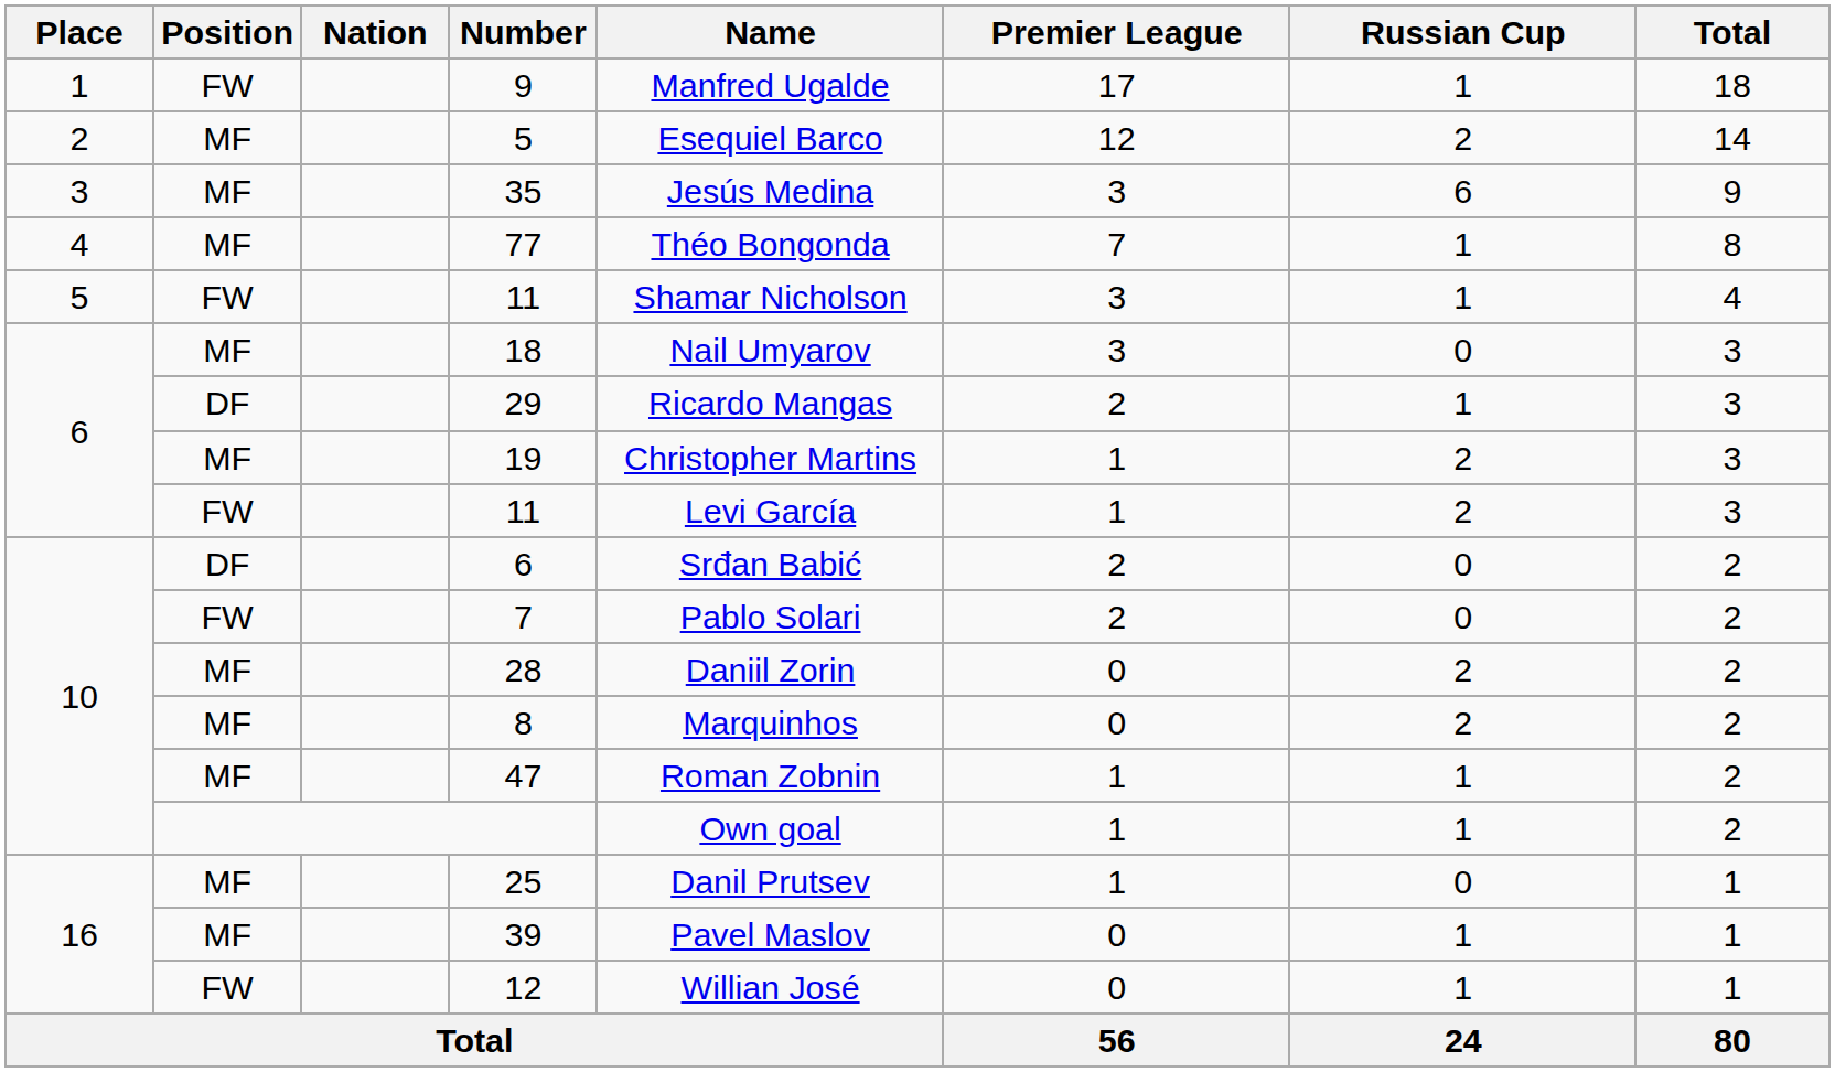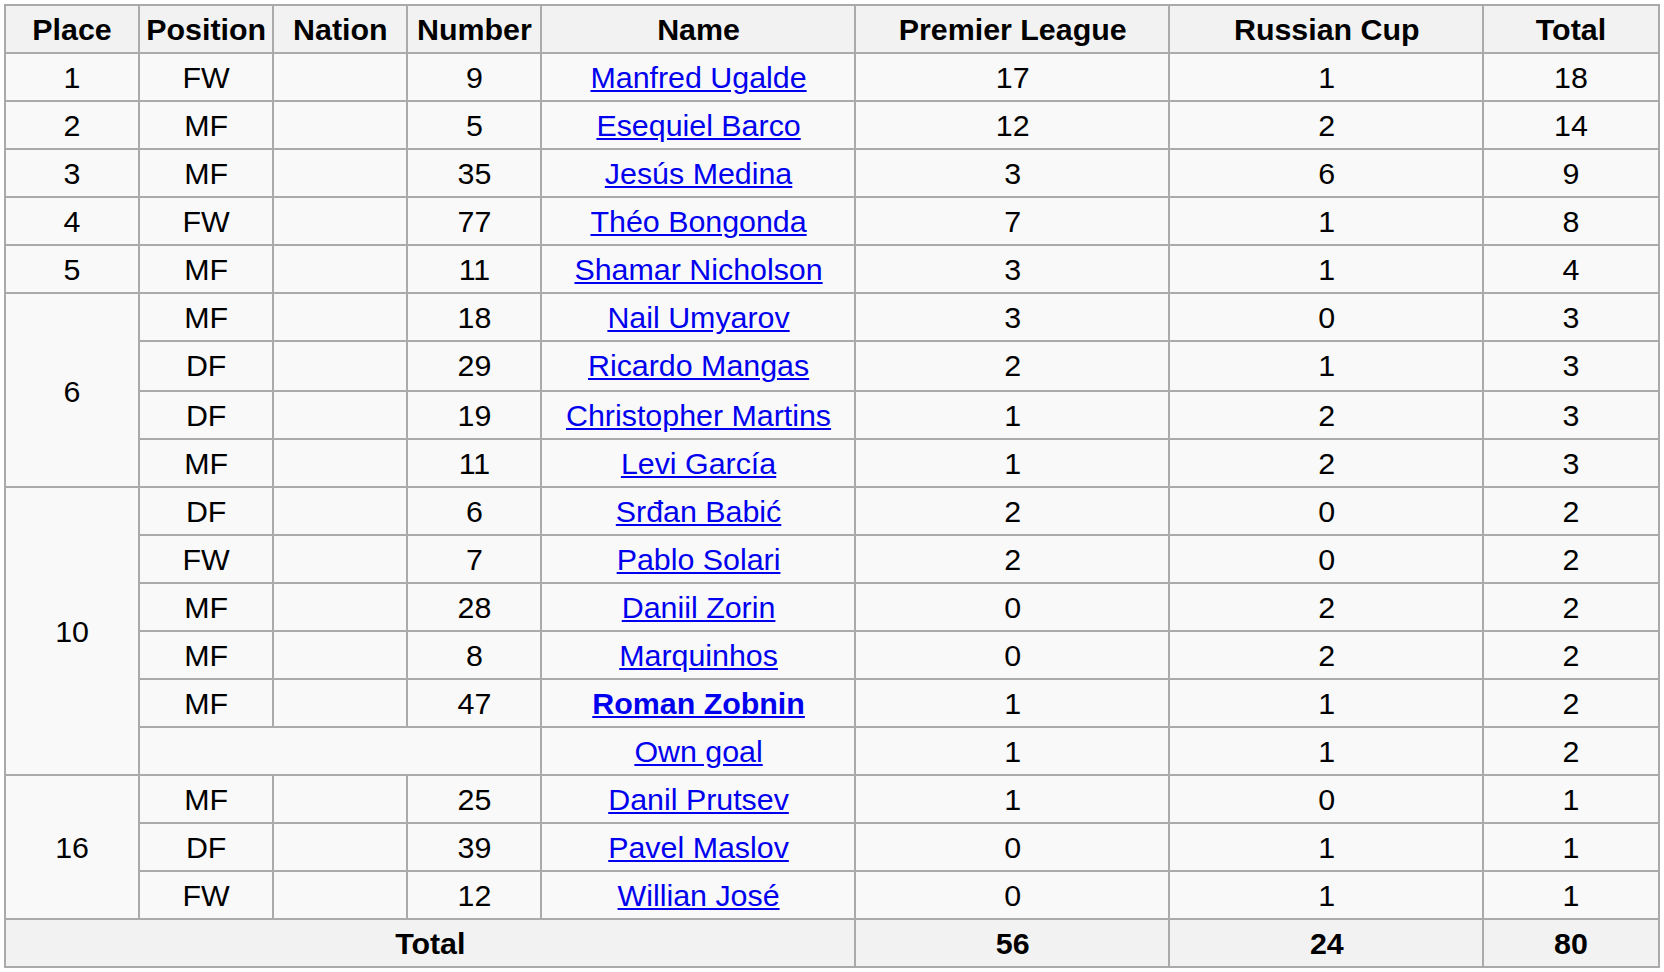 <table class="wikitable" style="font-size: 95%; text-align: center;">
 <tr>
 <th width=60>Place</th>
 <th width=60>Position</th>
 <th width=60>Nation</th>
 <th width=60>Number</th>
 <th width=150>Name</th>
 <th width=150>Premier League</th>
 <th width=150>Russian Cup</th>
 <th width=80>Total</th>
 </tr>
 <tr>
 <td>1</td>
 <td>FW</td>
 <td></td>
 <td>9</td>
 <td><a href='#'>Manfred Ugalde</a></td>
 <td>17</td>
 <td>1</td>
 <td>18</td>
 </tr>
 <tr>
 <td>2</td>
 <td>MF</td>
 <td></td>
 <td>5</td>
 <td><a href='#'>Esequiel Barco</a></td>
 <td>12</td>
 <td>2</td>
 <td>14</td>
 </tr>
 <tr>
 <td>3</td>
 <td>MF</td>
 <td></td>
 <td>35</td>
 <td><a href='#'>Jesús Medina</a></td>
 <td>3</td>
 <td>6</td>
 <td>9</td>
 </tr>
 <tr>
 <td>4</td>
-<td>MF</td>
+<td>FW</td>
 <td></td>
 <td>77</td>
 <td><a href='#'>Théo Bongonda</a></td>
 <td>7</td>
 <td>1</td>
 <td>8</td>
 </tr>
 <tr>
 <td>5</td>
-<td>FW</td>
+<td>MF</td>
 <td></td>
 <td>11</td>
 <td><a href='#'>Shamar Nicholson</a></td>
 <td>3</td>
 <td>1</td>
 <td>4</td>
 </tr>
 <tr>
 <td rowspan="4">6</td>
 <td>MF</td>
 <td></td>
 <td>18</td>
 <td><a href='#'>Nail Umyarov</a></td>
 <td>3</td>
 <td>0</td>
 <td>3</td>
 </tr>
 <tr>
 <td>DF</td>
 <td></td>
 <td>29</td>
 <td><a href='#'>Ricardo Mangas</a></td>
 <td>2</td>
 <td>1</td>
 <td>3</td>
 </tr>
 <tr>
-<td>MF</td>
+<td>DF</td>
 <td></td>
 <td>19</td>
 <td><a href='#'>Christopher Martins</a></td>
 <td>1</td>
 <td>2</td>
 <td>3</td>
 </tr>
 <tr>
-<td>FW</td>
+<td>MF</td>
 <td></td>
 <td>11</td>
 <td><a href='#'>Levi García</a></td>
 <td>1</td>
 <td>2</td>
 <td>3</td>
 </tr>
 <tr>
 <td rowspan="6">10</td>
 <td>DF</td>
 <td></td>
 <td>6</td>
 <td><a href='#'>Srđan Babić</a></td>
 <td>2</td>
 <td>0</td>
 <td>2</td>
 </tr>
 <tr>
 <td>FW</td>
 <td></td>
 <td>7</td>
 <td><a href='#'>Pablo Solari</a></td>
 <td>2</td>
 <td>0</td>
 <td>2</td>
 </tr>
 <tr>
 <td>MF</td>
 <td></td>
 <td>28</td>
 <td><a href='#'>Daniil Zorin</a></td>
 <td>0</td>
 <td>2</td>
 <td>2</td>
 </tr>
 <tr>
 <td>MF</td>
 <td></td>
 <td>8</td>
 <td><a href='#'>Marquinhos</a></td>
 <td>0</td>
 <td>2</td>
 <td>2</td>
 </tr>
 <tr>
 <td>MF</td>
 <td></td>
 <td>47</td>
-<td><a href='#'>Roman Zobnin</a></td>
+<td><strong><a href='#'>Roman Zobnin</a></strong></td>
 <td>1</td>
 <td>1</td>
 <td>2</td>
 </tr>
 <tr>
 <td colspan="3"></td>
 <td><a href='#'>Own goal</a></td>
 <td>1</td>
 <td>1</td>
 <td>2</td>
 </tr>
 <tr>
 <td rowspan="3">16</td>
 <td>MF</td>
 <td></td>
 <td>25</td>
 <td><a href='#'>Danil Prutsev</a></td>
 <td>1</td>
 <td>0</td>
 <td>1</td>
 </tr>
 <tr>
-<td>MF</td>
+<td>DF</td>
 <td></td>
 <td>39</td>
 <td><a href='#'>Pavel Maslov</a></td>
 <td>0</td>
 <td>1</td>
 <td>1</td>
 </tr>
 <tr>
 <td>FW</td>
 <td></td>
 <td>12</td>
 <td><a href='#'>Willian José</a></td>
 <td>0</td>
 <td>1</td>
 <td>1</td>
 </tr>
 <tr>
 <th colspan=5>Total</th>
 <th>56</th>
 <th>24</th>
 <th>80</th>
 </tr>
 </table>
